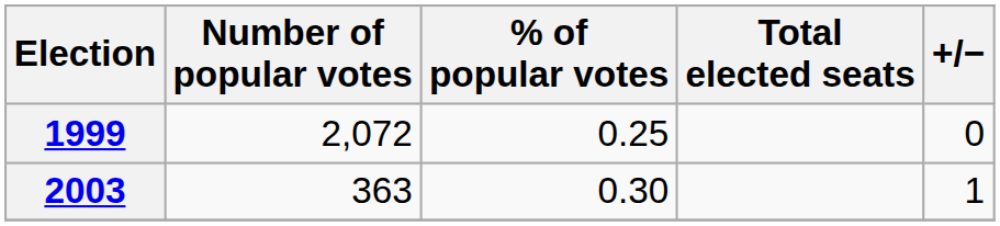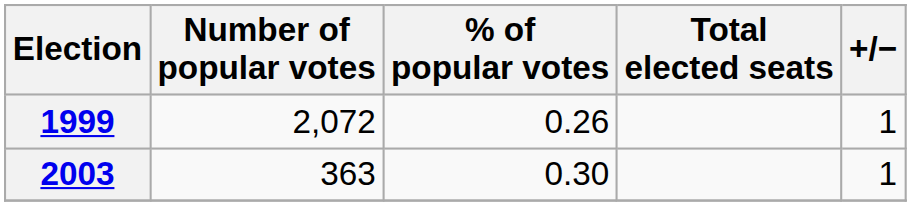 <table class="wikitable" style="text-align: right;">
 <tr align=center>
 <th>Election</th>
 <th>Number of<br>popular votes</th>
 <th>% of<br>popular votes</th>
 <th>Total<br>elected seats</th>
 <th>+/−</th>
 </tr>
 <tr>
 <th><a href='#'>1999</a></th>
 <td>2,072</td>
-<td>0.25</td>
+<td>0.26</td>
 <td></td>
-<td>0</td>
+<td>1</td>
 </tr>
 <tr>
 <th><a href='#'>2003</a></th>
 <td>363</td>
 <td>0.30</td>
 <td></td>
 <td>1</td>
 </tr>
 <tr>
 </tr>
 </table>
